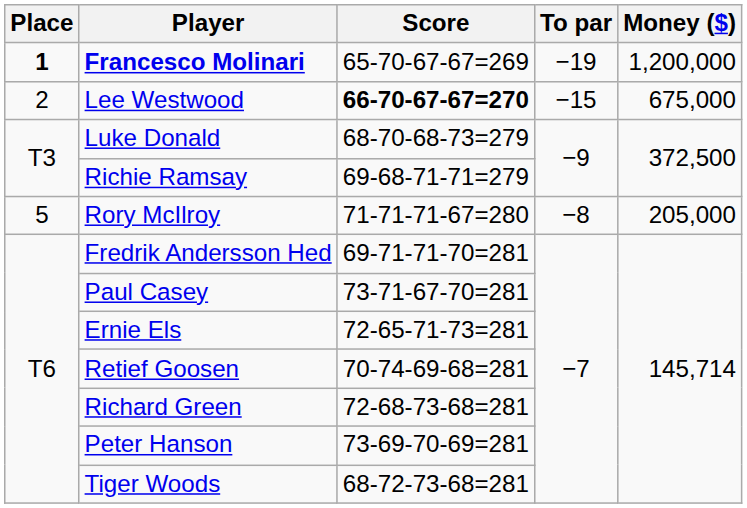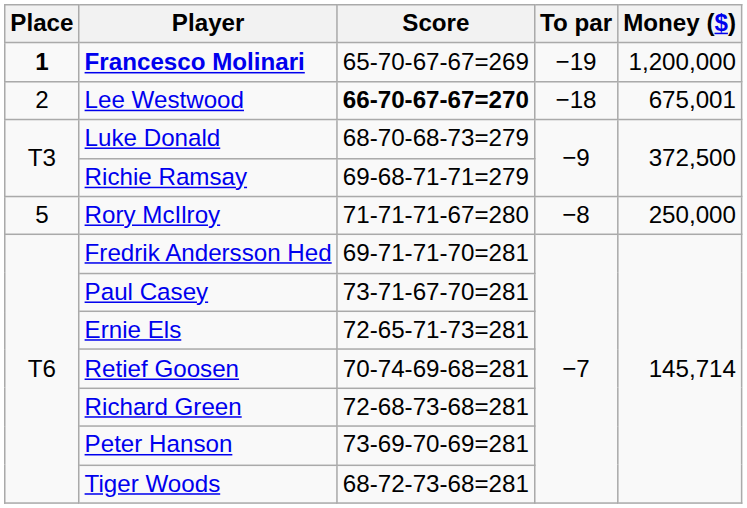 <table class="wikitable">
 <tr>
 <th>Place</th>
 <th>Player</th>
 <th>Score</th>
 <th>To par</th>
 <th>Money (<a href='#'>$</a>)</th>
 </tr>
 <tr>
 <td align=center><strong>1</strong></td>
 <td> <strong><a href='#'>Francesco Molinari</a></strong></td>
 <td align=center>65-70-67-67=269</td>
 <td align=center>−19</td>
 <td align=right>1,200,000</td>
 </tr>
 <tr>
 <td align=center>2</td>
 <td> <a href='#'>Lee Westwood</a></td>
 <td align=center><strong>66-70-67-67=270</strong></td>
-<td align=center>−15</td>
-<td align=right>675,000</td>
+<td align=center>−18</td>
+<td align=right>675,001</td>
 </tr>
 <tr>
 <td rowspan="2" align=center>T3</td>
 <td> <a href='#'>Luke Donald</a></td>
 <td align=center>68-70-68-73=279</td>
 <td rowspan="2" align=center>−9</td>
 <td rowspan="2" align=right>372,500</td>
 </tr>
 <tr>
 <td> <a href='#'>Richie Ramsay</a></td>
 <td align=center>69-68-71-71=279</td>
 </tr>
 <tr>
 <td align=center>5</td>
 <td> <a href='#'>Rory McIlroy</a></td>
 <td align=center>71-71-71-67=280</td>
 <td align=center>−8</td>
-<td align=right>205,000</td>
+<td align=right>250,000</td>
 </tr>
 <tr>
 <td rowspan="7" align=center>T6</td>
 <td> <a href='#'>Fredrik Andersson Hed</a></td>
 <td align=center>69-71-71-70=281</td>
 <td rowspan="7" align=center>−7</td>
 <td rowspan="7" align=right>145,714</td>
 </tr>
 <tr>
 <td> <a href='#'>Paul Casey</a></td>
 <td align=center>73-71-67-70=281</td>
 </tr>
 <tr>
 <td> <a href='#'>Ernie Els</a></td>
 <td align=center>72-65-71-73=281</td>
 </tr>
 <tr>
 <td> <a href='#'>Retief Goosen</a></td>
 <td align=center>70-74-69-68=281</td>
 </tr>
 <tr>
 <td> <a href='#'>Richard Green</a></td>
 <td align=center>72-68-73-68=281</td>
 </tr>
 <tr>
 <td> <a href='#'>Peter Hanson</a></td>
 <td align=center>73-69-70-69=281</td>
 </tr>
 <tr>
 <td> <a href='#'>Tiger Woods</a></td>
 <td align=center>68-72-73-68=281</td>
 </tr>
 </table>
